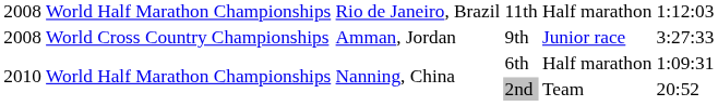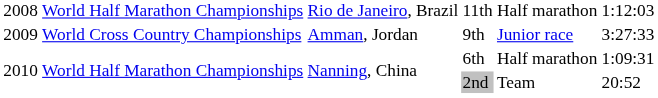 <table>
 <tr>
 <td>2008</td>
 <td><a href='#'>World Half Marathon Championships</a></td>
 <td><a href='#'>Rio de Janeiro</a>, Brazil</td>
 <td>11th</td>
 <td>Half marathon</td>
 <td>1:12:03</td>
 </tr>
 <tr>
-<td>2008</td>
+<td>2009</td>
 <td><a href='#'>World Cross Country Championships</a></td>
 <td><a href='#'>Amman</a>, Jordan</td>
 <td>9th</td>
 <td><a href='#'>Junior race</a></td>
 <td>3:27:33</td>
 </tr>
 <tr>
 <td rowspan=2>2010</td>
 <td rowspan=2><a href='#'>World Half Marathon Championships</a></td>
 <td rowspan=2><a href='#'>Nanning</a>, China</td>
 <td>6th</td>
 <td>Half marathon</td>
 <td>1:09:31</td>
 </tr>
 <tr>
 <td bgcolor=silver>2nd</td>
 <td>Team</td>
 <td>20:52</td>
 </tr>
 </table>
